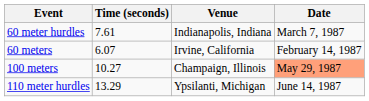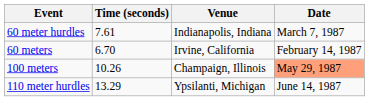 <table class="wikitable">
 <tr>
 <th>Event</th>
 <th>Time (seconds)</th>
 <th>Venue</th>
 <th>Date</th>
 </tr>
 <tr>
 <td><a href='#'>60 meter hurdles</a></td>
 <td>7.61</td>
 <td>Indianapolis, Indiana</td>
 <td>March 7, 1987</td>
 </tr>
 <tr>
 <td><a href='#'>60 meters</a></td>
-<td>6.07</td>
+<td>6.70</td>
 <td>Irvine, California</td>
 <td>February 14, 1987</td>
 </tr>
 <tr>
 <td><a href='#'>100 meters</a></td>
-<td>10.27</td>
+<td>10.26</td>
 <td>Champaign, Illinois</td>
 <td style="background: lightsalmon;">May 29, 1987</td>
 </tr>
 <tr>
 <td><a href='#'>110 meter hurdles</a></td>
 <td>13.29</td>
 <td>Ypsilanti, Michigan</td>
 <td>June 14, 1987</td>
 </tr>
 </table>
